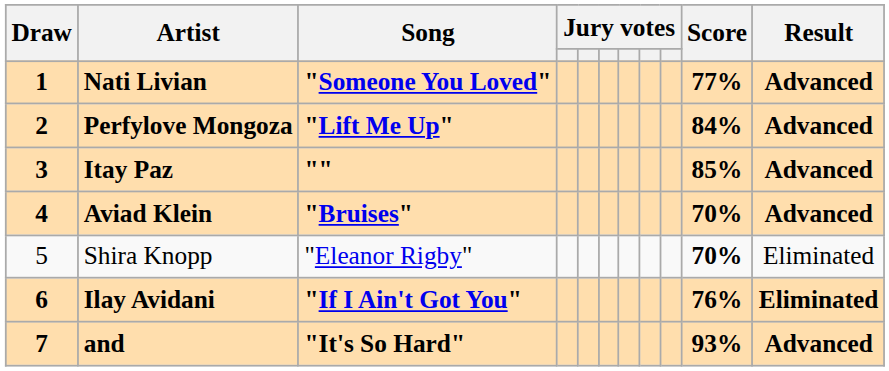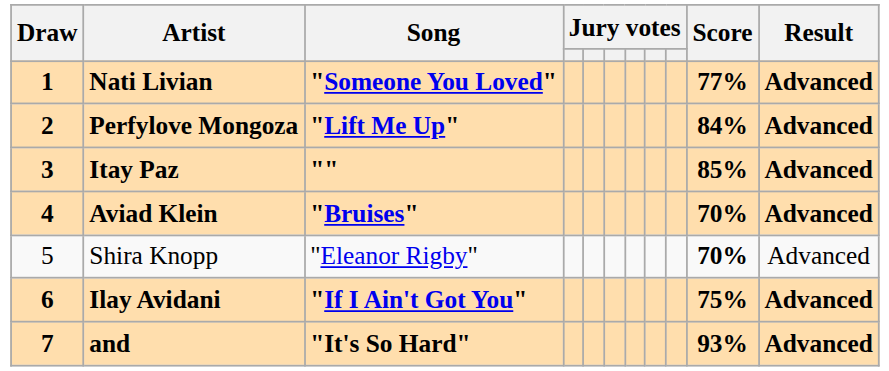 <table class="sortable wikitable" style="margin: 1em auto 1em auto; text-align:center; font-size:90%; line-height:18px;">
 <tr>
 <th rowspan="2">Draw</th>
 <th rowspan="2">Artist</th>
 <th rowspan="2">Song</th>
 <th colspan="6" class="unsortable">Jury votes</th>
 <th rowspan="2">Score</th>
 <th rowspan="2">Result</th>
 </tr>
 <tr>
 <th class="unsortable"></th>
 <th class="unsortable"></th>
 <th class="unsortable"></th>
 <th class="unsortable"></th>
 <th class="unsortable"></th>
 <th class="unsortable"></th>
 </tr>
 <tr style="font-weight:bold; background:navajowhite;">
 <td>1</td>
 <td align="left">Nati Livian</td>
 <td align="left">"<a href='#'>Someone You Loved</a>"</td>
 <td></td>
 <td></td>
 <td></td>
 <td></td>
 <td></td>
 <td></td>
 <td>77%</td>
 <td>Advanced</td>
 </tr>
 <tr style="font-weight:bold; background:navajowhite;">
 <td>2</td>
 <td align="left">Perfylove Mongoza</td>
 <td align="left">"<a href='#'>Lift Me Up</a>"</td>
 <td></td>
 <td></td>
 <td></td>
 <td></td>
 <td></td>
 <td></td>
 <td>84%</td>
 <td>Advanced</td>
 </tr>
 <tr style="font-weight:bold; background:navajowhite;">
 <td>3</td>
 <td align="left">Itay Paz</td>
 <td align="left">""</td>
 <td></td>
 <td></td>
 <td></td>
 <td></td>
 <td></td>
 <td></td>
 <td>85%</td>
 <td>Advanced</td>
 </tr>
 <tr style="font-weight:bold; background:navajowhite;">
 <td>4</td>
 <td align="left">Aviad Klein</td>
 <td align="left">"<a href='#'>Bruises</a>"</td>
 <td></td>
 <td></td>
 <td></td>
 <td></td>
 <td></td>
 <td></td>
 <td>70%</td>
 <td>Advanced</td>
 </tr>
 <tr>
 <td>5</td>
 <td align="left">Shira Knopp</td>
 <td align="left">"<a href='#'>Eleanor Rigby</a>"</td>
 <td></td>
 <td></td>
 <td></td>
 <td></td>
 <td></td>
 <td></td>
 <td><strong>70%</strong></td>
-<td>Eliminated</td>
+<td>Advanced</td>
 </tr>
 <tr style="font-weight:bold; background:navajowhite;">
 <td>6</td>
 <td align="left">Ilay Avidani</td>
 <td align="left">"<a href='#'>If I Ain't Got You</a>"</td>
 <td></td>
 <td></td>
 <td></td>
 <td></td>
 <td></td>
 <td></td>
-<td>76%</td>
-<td>Eliminated</td>
+<td>75%</td>
+<td>Advanced</td>
 </tr>
 <tr style="font-weight:bold; background:navajowhite;">
 <td>7</td>
 <td align="left"> and </td>
 <td align="left">"It's So Hard"</td>
 <td></td>
 <td></td>
 <td></td>
 <td></td>
 <td></td>
 <td></td>
 <td>93%</td>
 <td>Advanced</td>
 </tr>
 </table>
